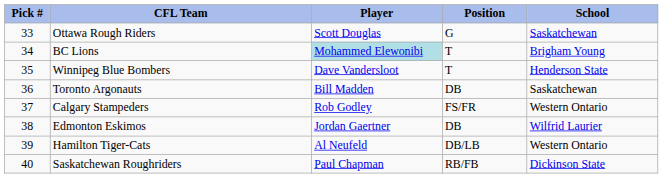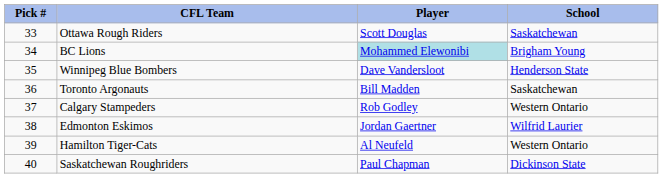 <table class="wikitable" style="width: 100%">
 <tr>
 <th style="background:#a8bdec; width:7%;">Pick #</th>
 <th style="width:40%; background:#a8bdec;">CFL Team</th>
 <th style="width:20%; background:#a8bdec;">Player</th>
-<th style="width:13%; background:#a8bdec;">Position</th>
 <th style="width:20%; background:#a8bdec;">School</th>
 </tr>
 <tr>
 <td align=center>33</td>
 <td>Ottawa Rough Riders</td>
 <td><a href='#'>Scott Douglas</a></td>
-<td>G</td>
 <td><a href='#'>Saskatchewan</a></td>
 </tr>
 <tr>
 <td align=center>34</td>
 <td>BC Lions</td>
 <td bgcolor="#B0E0E6"><a href='#'>Mohammed Elewonibi</a></td>
-<td>T</td>
 <td><a href='#'>Brigham Young</a></td>
 </tr>
 <tr>
 <td align=center>35</td>
 <td>Winnipeg Blue Bombers</td>
 <td><a href='#'>Dave Vandersloot</a></td>
-<td>T</td>
 <td><a href='#'>Henderson State</a></td>
 </tr>
 <tr>
 <td align=center>36</td>
 <td>Toronto Argonauts</td>
 <td><a href='#'>Bill Madden</a></td>
-<td>DB</td>
 <td>Saskatchewan</td>
 </tr>
 <tr>
 <td align=center>37</td>
 <td>Calgary Stampeders</td>
 <td><a href='#'>Rob Godley</a></td>
-<td>FS/FR</td>
 <td>Western Ontario</td>
 </tr>
 <tr>
 <td align=center>38</td>
 <td>Edmonton Eskimos</td>
 <td><a href='#'>Jordan Gaertner</a></td>
-<td>DB</td>
 <td><a href='#'>Wilfrid Laurier</a></td>
 </tr>
 <tr>
 <td align=center>39</td>
 <td>Hamilton Tiger-Cats</td>
 <td><a href='#'>Al Neufeld</a></td>
-<td>DB/LB</td>
 <td>Western Ontario</td>
 </tr>
 <tr>
 <td align=center>40</td>
 <td>Saskatchewan Roughriders</td>
 <td><a href='#'>Paul Chapman</a></td>
-<td>RB/FB</td>
 <td><a href='#'>Dickinson State</a></td>
 </tr>
 </table>
